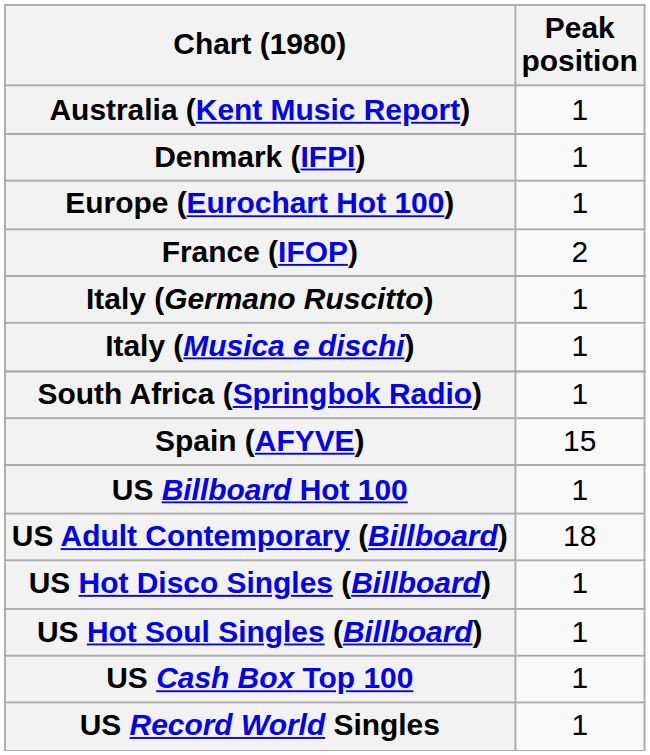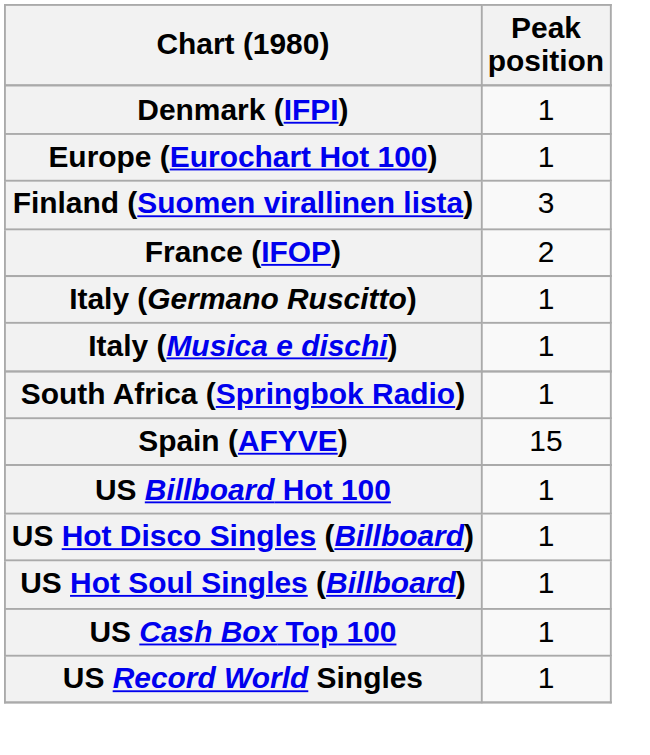 <table class="wikitable sortable plainrowheaders" style="text-align:center">
 <tr>
 <th>Chart (1980)</th>
 <th>Peak<br>position</th>
-</tr>
-<tr>
-<th scope="row">Australia (<a href='#'>Kent Music Report</a>)</th>
-<td>1</td>
 </tr>
 <tr>
 </tr>
 <tr>
 </tr>
 <tr>
 </tr>
 <tr>
 </tr>
 <tr>
 <th scope="row">Denmark (<a href='#'>IFPI</a>)</th>
 <td>1</td>
 </tr>
 <tr>
 <th scope="row">Europe (<a href='#'>Eurochart Hot 100</a>)</th>
 <td>1</td>
+</tr>
+<tr>
+<th scope="row">Finland (<a href='#'>Suomen virallinen lista</a>)</th>
+<td>3</td>
 </tr>
 <tr>
 <th scope="row">France (<a href='#'>IFOP</a>)</th>
 <td>2</td>
 </tr>
 <tr>
 </tr>
 <tr>
 <th scope="row">Italy (<em>Germano Ruscitto</em>)</th>
 <td>1</td>
 </tr>
 <tr>
 <th scope=row>Italy (<em><a href='#'>Musica e dischi</a></em>)</th>
 <td>1</td>
 </tr>
 <tr>
 </tr>
 <tr>
 </tr>
 <tr>
 </tr>
 <tr>
 </tr>
 <tr>
 <th scope="row">South Africa (<a href='#'>Springbok Radio</a>)</th>
 <td>1</td>
 </tr>
 <tr>
 <th scope="row">Spain (<a href='#'>AFYVE</a>)</th>
 <td>15</td>
 </tr>
 <tr>
 </tr>
 <tr>
 </tr>
 <tr>
 </tr>
 <tr>
 <th scope="row">US <a href='#'><em>Billboard</em> Hot 100</a></th>
 <td>1</td>
 </tr>
 <tr>
-<th scope="row">US <a href='#'>Adult Contemporary</a> (<a href='#'><em>Billboard</em></a>)</th>
-<td>18</td>
-</tr>
-<tr>
 <th scope="row">US <a href='#'>Hot Disco Singles</a> (<a href='#'><em>Billboard</em></a>)</th>
 <td>1</td>
 </tr>
 <tr>
 <th scope="row">US <a href='#'>Hot Soul Singles</a> (<a href='#'><em>Billboard</em></a>)</th>
 <td>1</td>
 </tr>
 <tr>
 <th scope="row">US <a href='#'><em>Cash Box</em> Top 100</a></th>
 <td align="center">1</td>
 </tr>
 <tr>
 <th scope="row">US <em><a href='#'>Record World</a></em> Singles</th>
 <td>1</td>
 </tr>
 <tr>
 </tr>
 </table>
